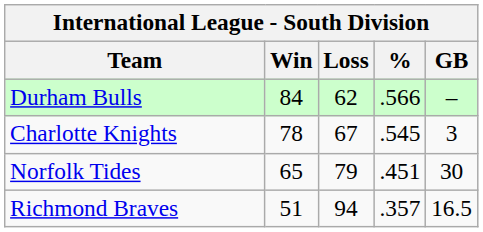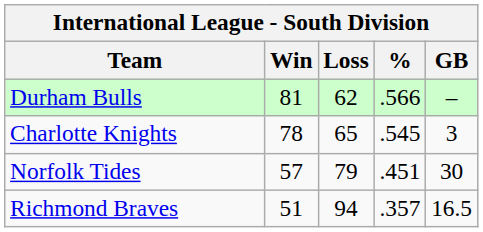 <table class="wikitable">
 <tr>
 <th colspan="5">International League - South Division</th>
 </tr>
 <tr>
 <th width="55%">Team</th>
 <th>Win</th>
 <th>Loss</th>
 <th>%</th>
 <th>GB</th>
 </tr>
 <tr align=center bgcolor=ccffcc>
 <td align=left><a href='#'>Durham Bulls</a></td>
-<td>84</td>
+<td>81</td>
 <td>62</td>
 <td>.566</td>
 <td>–</td>
 </tr>
 <tr align=center>
 <td align=left><a href='#'>Charlotte Knights</a></td>
 <td>78</td>
-<td>67</td>
+<td>65</td>
 <td>.545</td>
 <td>3</td>
 </tr>
 <tr align=center>
 <td align=left><a href='#'>Norfolk Tides</a></td>
-<td>65</td>
+<td>57</td>
 <td>79</td>
 <td>.451</td>
 <td>30</td>
 </tr>
 <tr align=center>
 <td align=left><a href='#'>Richmond Braves</a></td>
 <td>51</td>
 <td>94</td>
 <td>.357</td>
 <td>16.5</td>
 </tr>
 </table>
